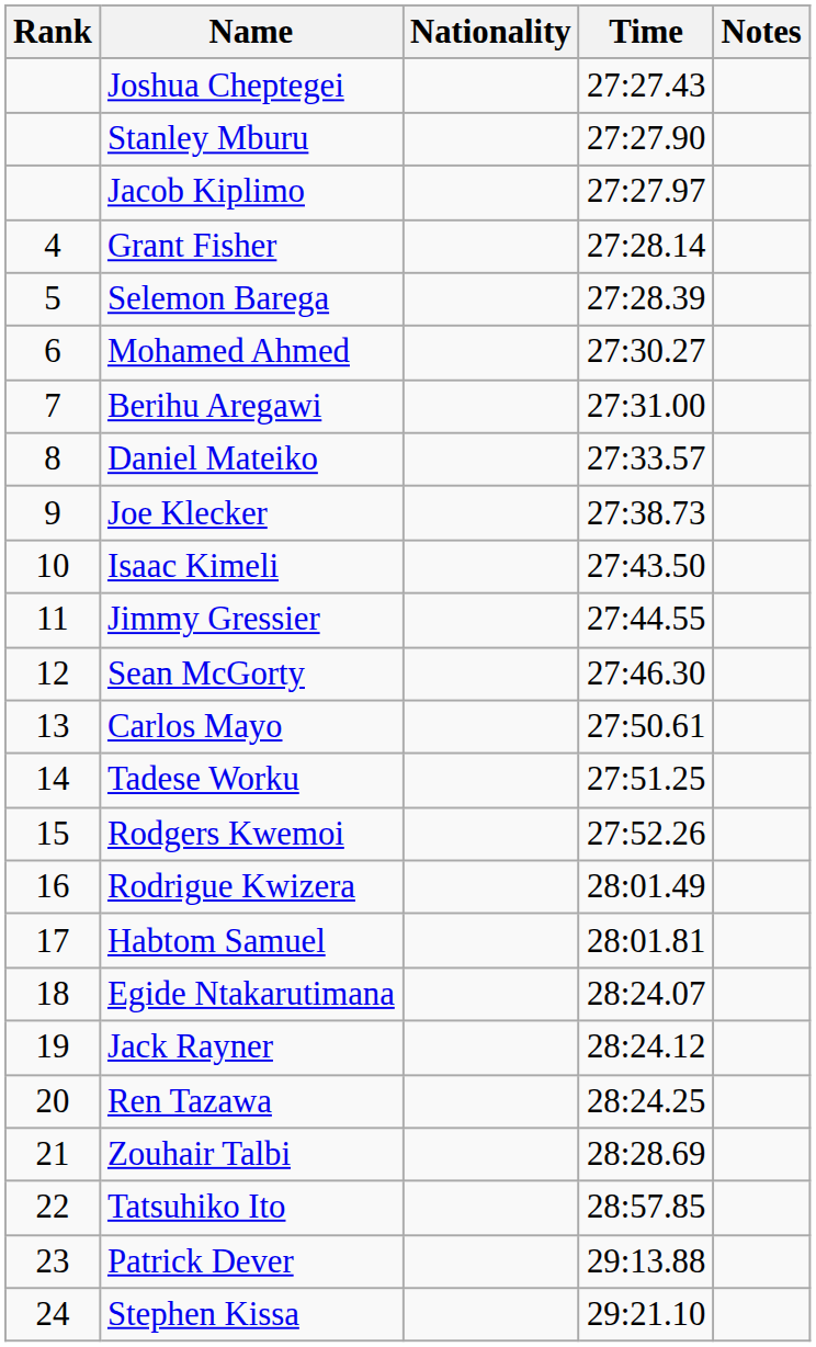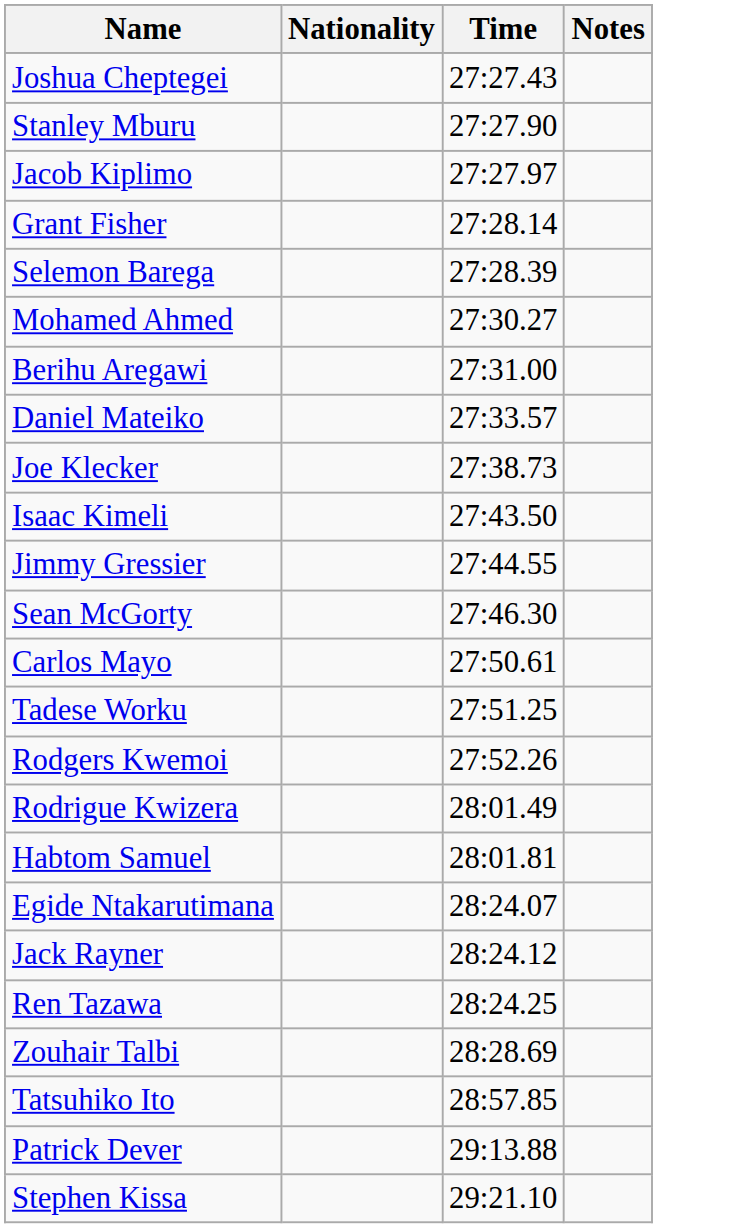 <table class="wikitable sortable" style="text-align:center">
 <tr>
-<th>Rank</th>
 <th>Name</th>
 <th>Nationality</th>
 <th>Time</th>
 <th>Notes</th>
 </tr>
 <tr>
-<td></td>
 <td align=left><a href='#'>Joshua Cheptegei</a></td>
 <td align=left></td>
 <td>27:27.43</td>
 <td></td>
 </tr>
 <tr>
-<td></td>
 <td align=left><a href='#'>Stanley Mburu</a></td>
 <td align=left></td>
 <td>27:27.90</td>
 <td></td>
 </tr>
 <tr>
-<td></td>
 <td align=left><a href='#'>Jacob Kiplimo</a></td>
 <td align=left></td>
 <td>27:27.97</td>
 <td></td>
 </tr>
 <tr>
-<td>4</td>
 <td align=left><a href='#'>Grant Fisher</a></td>
 <td align=left></td>
 <td>27:28.14</td>
 <td></td>
 </tr>
 <tr>
-<td>5</td>
 <td align=left><a href='#'>Selemon Barega</a></td>
 <td align=left></td>
 <td>27:28.39</td>
 <td></td>
 </tr>
 <tr>
-<td>6</td>
 <td align=left><a href='#'>Mohamed Ahmed</a></td>
 <td align=left></td>
 <td>27:30.27</td>
 <td></td>
 </tr>
 <tr>
-<td>7</td>
 <td align=left><a href='#'>Berihu Aregawi</a></td>
 <td align=left></td>
 <td>27:31.00</td>
 <td></td>
 </tr>
 <tr>
-<td>8</td>
 <td align=left><a href='#'>Daniel Mateiko</a></td>
 <td align=left></td>
 <td>27:33.57</td>
 <td></td>
 </tr>
 <tr>
-<td>9</td>
 <td align=left><a href='#'>Joe Klecker</a></td>
 <td align=left></td>
 <td>27:38.73</td>
 <td></td>
 </tr>
 <tr>
-<td>10</td>
 <td align=left><a href='#'>Isaac Kimeli</a></td>
 <td align=left></td>
 <td>27:43.50</td>
 <td></td>
 </tr>
 <tr>
-<td>11</td>
 <td align=left><a href='#'>Jimmy Gressier</a></td>
 <td align=left></td>
 <td>27:44.55</td>
 <td></td>
 </tr>
 <tr>
-<td>12</td>
 <td align=left><a href='#'>Sean McGorty</a></td>
 <td align=left></td>
 <td>27:46.30</td>
 <td></td>
 </tr>
 <tr>
-<td>13</td>
 <td align=left><a href='#'>Carlos Mayo</a></td>
 <td align=left></td>
 <td>27:50.61</td>
 <td></td>
 </tr>
 <tr>
-<td>14</td>
 <td align=left><a href='#'>Tadese Worku</a></td>
 <td align=left></td>
 <td>27:51.25</td>
 <td></td>
 </tr>
 <tr>
-<td>15</td>
 <td align=left><a href='#'>Rodgers Kwemoi</a></td>
 <td align=left></td>
 <td>27:52.26</td>
 <td></td>
 </tr>
 <tr>
-<td>16</td>
 <td align=left><a href='#'>Rodrigue Kwizera</a></td>
 <td align=left></td>
 <td>28:01.49</td>
 <td></td>
 </tr>
 <tr>
-<td>17</td>
 <td align=left><a href='#'>Habtom Samuel</a></td>
 <td align=left></td>
 <td>28:01.81</td>
 <td></td>
 </tr>
 <tr>
-<td>18</td>
 <td align=left><a href='#'>Egide Ntakarutimana</a></td>
 <td align=left></td>
 <td>28:24.07</td>
 <td></td>
 </tr>
 <tr>
-<td>19</td>
 <td align=left><a href='#'>Jack Rayner</a></td>
 <td align=left></td>
 <td>28:24.12</td>
 <td></td>
 </tr>
 <tr>
-<td>20</td>
 <td align=left><a href='#'>Ren Tazawa</a></td>
 <td align=left></td>
 <td>28:24.25</td>
 <td></td>
 </tr>
 <tr>
-<td>21</td>
 <td align=left><a href='#'>Zouhair Talbi</a></td>
 <td align=left></td>
 <td>28:28.69</td>
 <td></td>
 </tr>
 <tr>
-<td>22</td>
 <td align=left><a href='#'>Tatsuhiko Ito</a></td>
 <td align=left></td>
 <td>28:57.85</td>
 <td></td>
 </tr>
 <tr>
-<td>23</td>
 <td align=left><a href='#'>Patrick Dever</a></td>
 <td align=left></td>
 <td>29:13.88</td>
 <td></td>
 </tr>
 <tr>
-<td>24</td>
 <td align=left><a href='#'>Stephen Kissa</a></td>
 <td align=left></td>
 <td>29:21.10</td>
 <td></td>
 </tr>
 </table>
